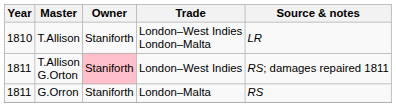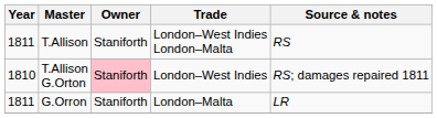 <table class="wikitable">
 <tr>
 <th>Year</th>
 <th>Master</th>
 <th>Owner</th>
 <th>Trade</th>
 <th>Source & notes</th>
 </tr>
 <tr>
-<td>1810</td>
+<td>1811</td>
 <td>T.Allison</td>
 <td>Staniforth</td>
 <td>London–West Indies<br>London–Malta</td>
-<td><em>LR</em></td>
+<td><em>RS</em></td>
 </tr>
 <tr>
-<td>1811</td>
+<td>1810</td>
 <td>T.Allison<br>G.Orton</td>
 <td style="background: pink;">Staniforth</td>
 <td>London–West Indies</td>
 <td><em>RS</em>; damages repaired 1811</td>
 </tr>
 <tr>
 <td>1811</td>
 <td>G.Orron</td>
 <td>Staniforth</td>
 <td>London–Malta</td>
-<td><em>RS</em></td>
+<td><em>LR</em></td>
 </tr>
 <tr>
 </tr>
 </table>
